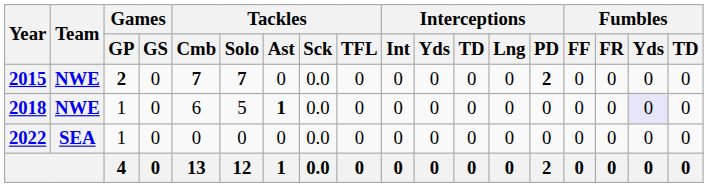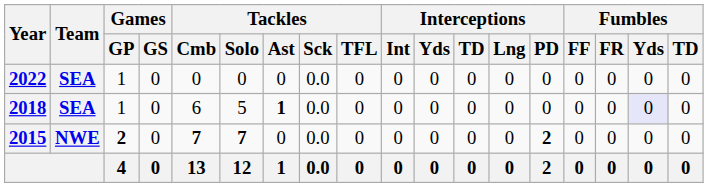 <table class="wikitable" style="text-align:center">
 <tr>
 <th rowspan="2">Year</th>
 <th rowspan="2">Team</th>
 <th colspan="2">Games</th>
 <th colspan="5">Tackles</th>
 <th colspan="5">Interceptions</th>
 <th colspan="4">Fumbles</th>
 </tr>
 <tr>
 <th>GP</th>
 <th>GS</th>
 <th>Cmb</th>
 <th>Solo</th>
 <th>Ast</th>
 <th>Sck</th>
 <th>TFL</th>
 <th>Int</th>
 <th>Yds</th>
 <th>TD</th>
 <th>Lng</th>
 <th>PD</th>
 <th>FF</th>
 <th>FR</th>
 <th>Yds</th>
 <th>TD</th>
 </tr>
 <tr>
-<th><a href='#'>2015</a></th>
-<th><a href='#'>NWE</a></th>
-<td><strong>2</strong></td>
+<th><a href='#'>2022</a></th>
+<th><a href='#'>SEA</a></th>
+<td>1</td>
 <td>0</td>
-<td><strong>7</strong></td>
-<td><strong>7</strong></td>
+<td>0</td>
+<td>0</td>
 <td>0</td>
 <td>0.0</td>
 <td>0</td>
 <td>0</td>
 <td>0</td>
 <td>0</td>
 <td>0</td>
-<td><strong>2</strong></td>
+<td>0</td>
 <td>0</td>
 <td>0</td>
 <td>0</td>
 <td>0</td>
 </tr>
 <tr>
 <th><a href='#'>2018</a></th>
-<th><a href='#'>NWE</a></th>
+<th><a href='#'>SEA</a></th>
 <td>1</td>
 <td>0</td>
 <td>6</td>
 <td>5</td>
 <td><strong>1</strong></td>
 <td>0.0</td>
 <td>0</td>
 <td>0</td>
 <td>0</td>
 <td>0</td>
 <td>0</td>
 <td>0</td>
 <td>0</td>
 <td>0</td>
 <td style="background: lavender;">0</td>
 <td>0</td>
 </tr>
 <tr>
-<th><a href='#'>2022</a></th>
-<th><a href='#'>SEA</a></th>
-<td>1</td>
+<th><a href='#'>2015</a></th>
+<th><a href='#'>NWE</a></th>
+<td><strong>2</strong></td>
 <td>0</td>
-<td>0</td>
-<td>0</td>
+<td><strong>7</strong></td>
+<td><strong>7</strong></td>
 <td>0</td>
 <td>0.0</td>
 <td>0</td>
 <td>0</td>
 <td>0</td>
 <td>0</td>
 <td>0</td>
-<td>0</td>
+<td><strong>2</strong></td>
 <td>0</td>
 <td>0</td>
 <td>0</td>
 <td>0</td>
 </tr>
 <tr>
 <th colspan="2"></th>
 <th>4</th>
 <th>0</th>
 <th>13</th>
 <th>12</th>
 <th>1</th>
 <th>0.0</th>
 <th>0</th>
 <th>0</th>
 <th>0</th>
 <th>0</th>
 <th>0</th>
 <th>2</th>
 <th>0</th>
 <th>0</th>
 <th>0</th>
 <th>0</th>
 </tr>
 </table>
